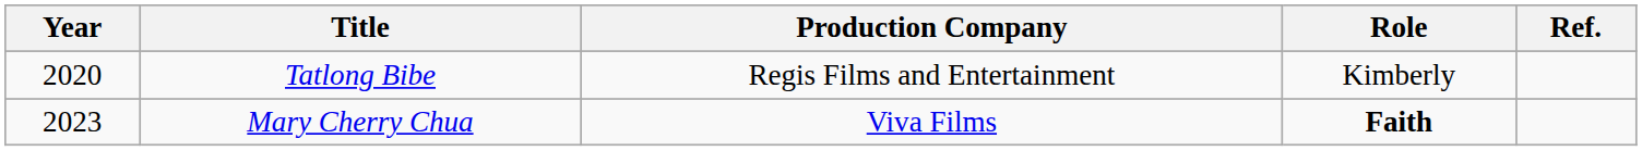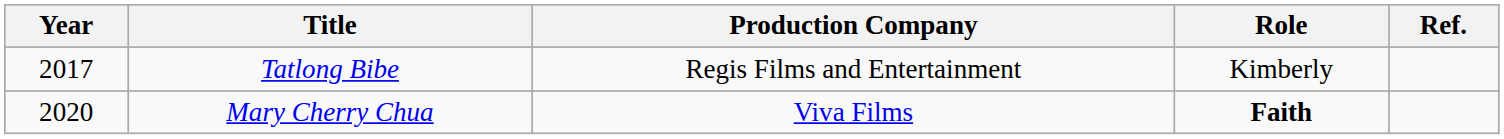 <table class="wikitable" style="text-align:center" width=70%>
 <tr>
 <th>Year</th>
 <th>Title</th>
 <th>Production Company</th>
 <th>Role</th>
 <th>Ref.</th>
 </tr>
 <tr>
-<td>2020</td>
+<td>2017</td>
 <td><em><a href='#'>Tatlong Bibe</a></em></td>
 <td>Regis Films and Entertainment</td>
 <td>Kimberly</td>
 <td></td>
 </tr>
 <tr>
-<td>2023</td>
+<td>2020</td>
 <td><em><a href='#'>Mary Cherry Chua</a></em></td>
 <td><a href='#'>Viva Films</a></td>
 <td><strong>Faith</strong></td>
 <td></td>
 </tr>
 </table>
